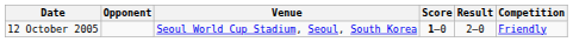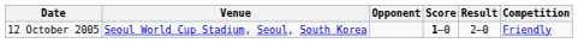 <table class="wikitable">
 <tr>
 <th>Date</th>
+<th>Venue</th>
 <th>Opponent</th>
-<th>Venue</th>
 <th>Score</th>
 <th>Result</th>
 <th>Competition</th>
 </tr>
 <tr>
 <td>12 October 2005</td>
+<td><a href='#'>Seoul World Cup Stadium</a>, <a href='#'>Seoul</a>, <a href='#'>South Korea</a></td>
 <td></td>
-<td><a href='#'>Seoul World Cup Stadium</a>, <a href='#'>Seoul</a>, <a href='#'>South Korea</a></td>
 <td align=center><strong>1</strong>–0</td>
 <td align=center>2–0</td>
 <td><a href='#'>Friendly</a></td>
 </tr>
 </table>
